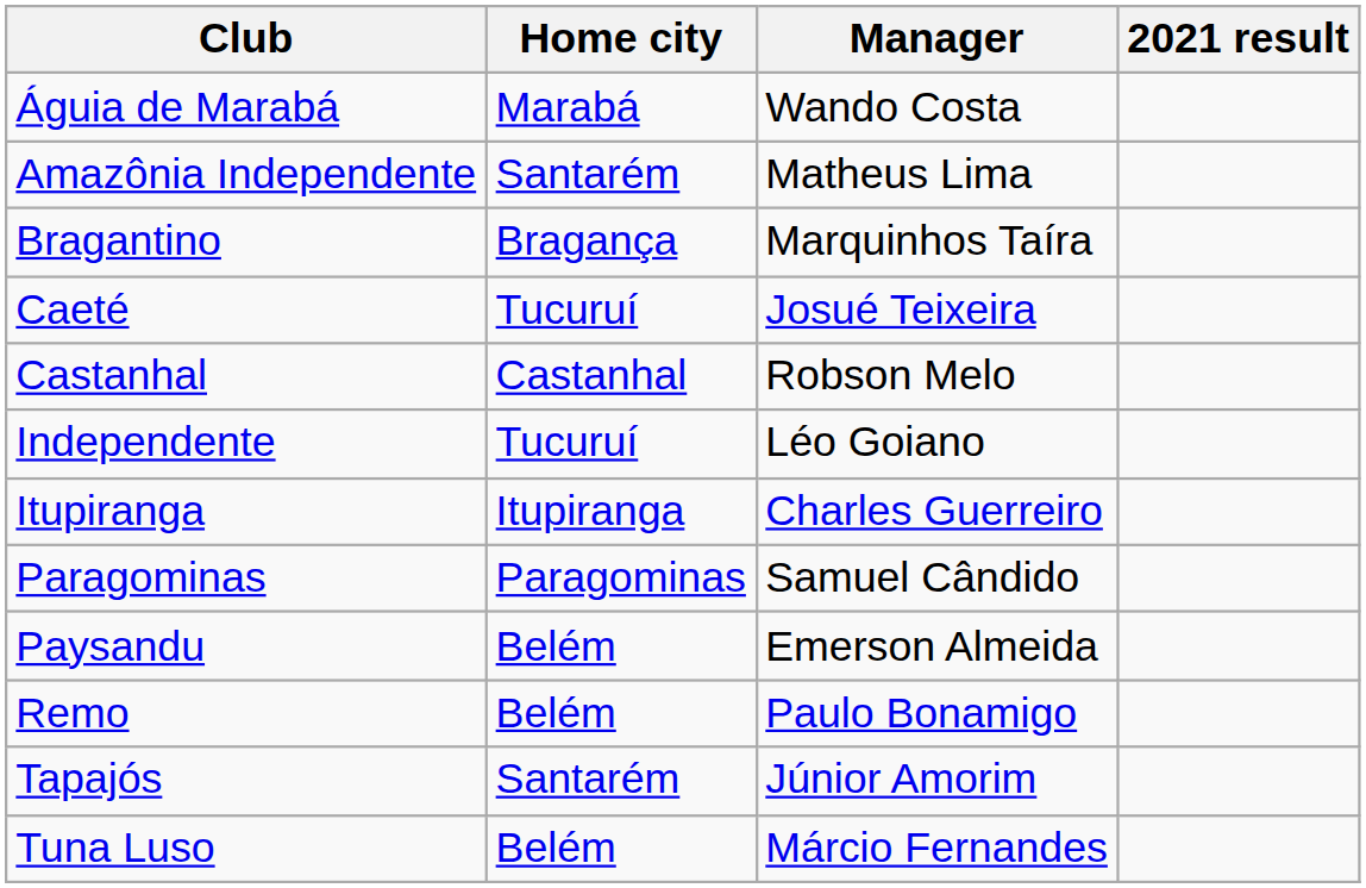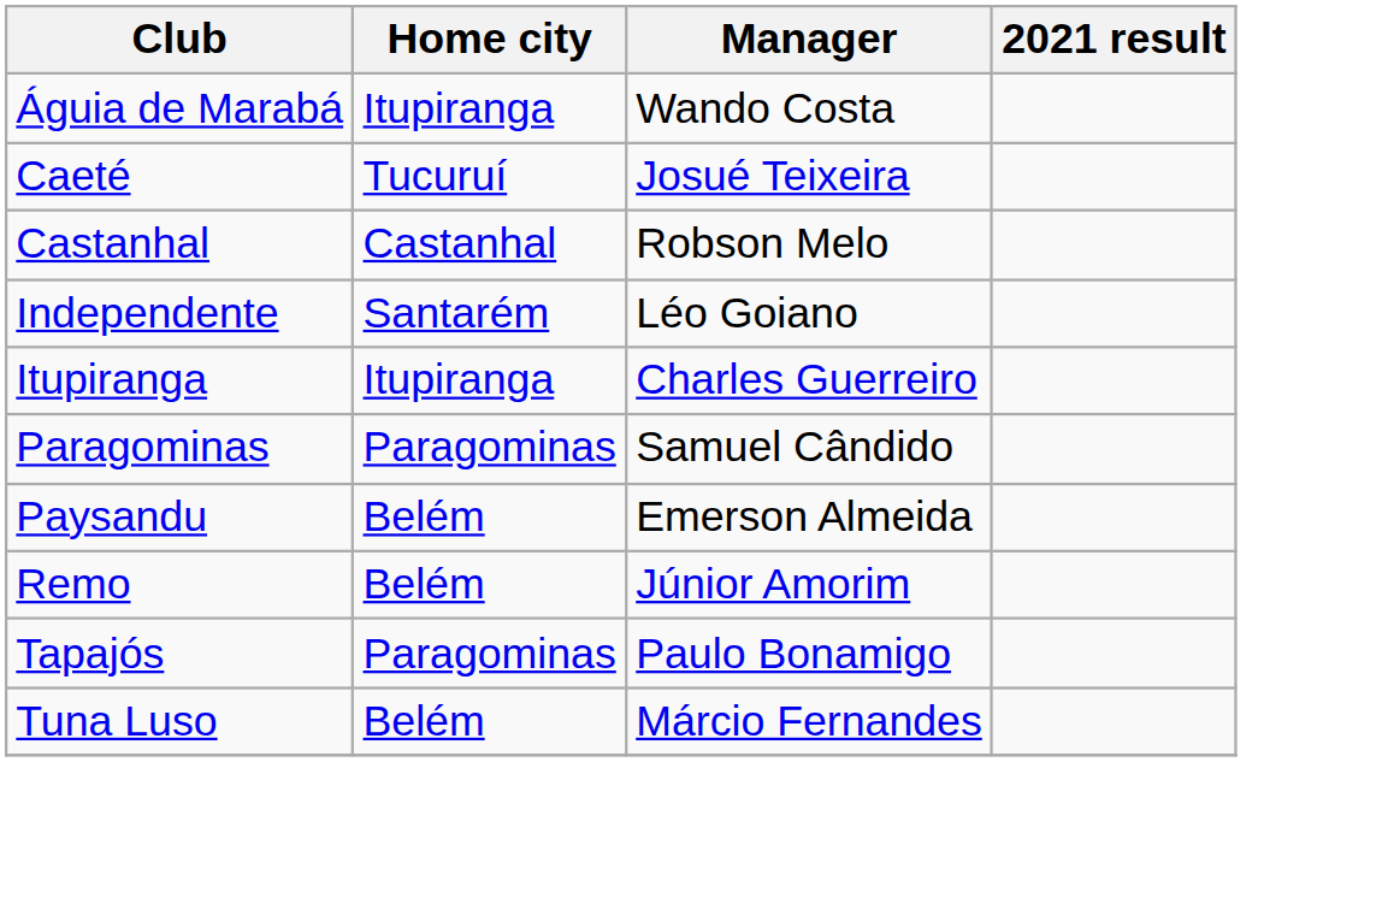 <table class="wikitable sortable">
 <tr>
 <th>Club</th>
 <th>Home city</th>
 <th>Manager</th>
 <th>2021 result</th>
 </tr>
 <tr>
 <td><a href='#'>Águia de Marabá</a></td>
-<td><a href='#'>Marabá</a></td>
+<td><a href='#'>Itupiranga</a></td>
 <td>Wando Costa</td>
-<td></td>
-</tr>
-<tr>
-<td><a href='#'>Amazônia Independente</a></td>
-<td><a href='#'>Santarém</a></td>
-<td>Matheus Lima</td>
-<td></td>
-</tr>
-<tr>
-<td><a href='#'>Bragantino</a></td>
-<td><a href='#'>Bragança</a></td>
-<td>Marquinhos Taíra</td>
 <td></td>
 </tr>
 <tr>
 <td><a href='#'>Caeté</a></td>
 <td><a href='#'>Tucuruí</a></td>
 <td><a href='#'>Josué Teixeira</a></td>
 <td></td>
 </tr>
 <tr>
 <td><a href='#'>Castanhal</a></td>
 <td><a href='#'>Castanhal</a></td>
 <td>Robson Melo</td>
 <td></td>
 </tr>
 <tr>
 <td><a href='#'>Independente</a></td>
-<td><a href='#'>Tucuruí</a></td>
+<td><a href='#'>Santarém</a></td>
 <td>Léo Goiano</td>
 <td></td>
 </tr>
 <tr>
 <td><a href='#'>Itupiranga</a></td>
 <td><a href='#'>Itupiranga</a></td>
 <td><a href='#'>Charles Guerreiro</a></td>
 <td></td>
 </tr>
 <tr>
 <td><a href='#'>Paragominas</a></td>
 <td><a href='#'>Paragominas</a></td>
 <td>Samuel Cândido</td>
 <td></td>
 </tr>
 <tr>
 <td><a href='#'>Paysandu</a></td>
 <td><a href='#'>Belém</a></td>
 <td>Emerson Almeida</td>
 <td></td>
 </tr>
 <tr>
 <td><a href='#'>Remo</a></td>
 <td><a href='#'>Belém</a></td>
-<td><a href='#'>Paulo Bonamigo</a></td>
+<td><a href='#'>Júnior Amorim</a></td>
 <td></td>
 </tr>
 <tr>
 <td><a href='#'>Tapajós</a></td>
-<td><a href='#'>Santarém</a></td>
-<td><a href='#'>Júnior Amorim</a></td>
+<td><a href='#'>Paragominas</a></td>
+<td><a href='#'>Paulo Bonamigo</a></td>
 <td></td>
 </tr>
 <tr>
 <td><a href='#'>Tuna Luso</a></td>
 <td><a href='#'>Belém</a></td>
 <td><a href='#'>Márcio Fernandes</a></td>
 <td></td>
 </tr>
 <tr>
 </tr>
 </table>
